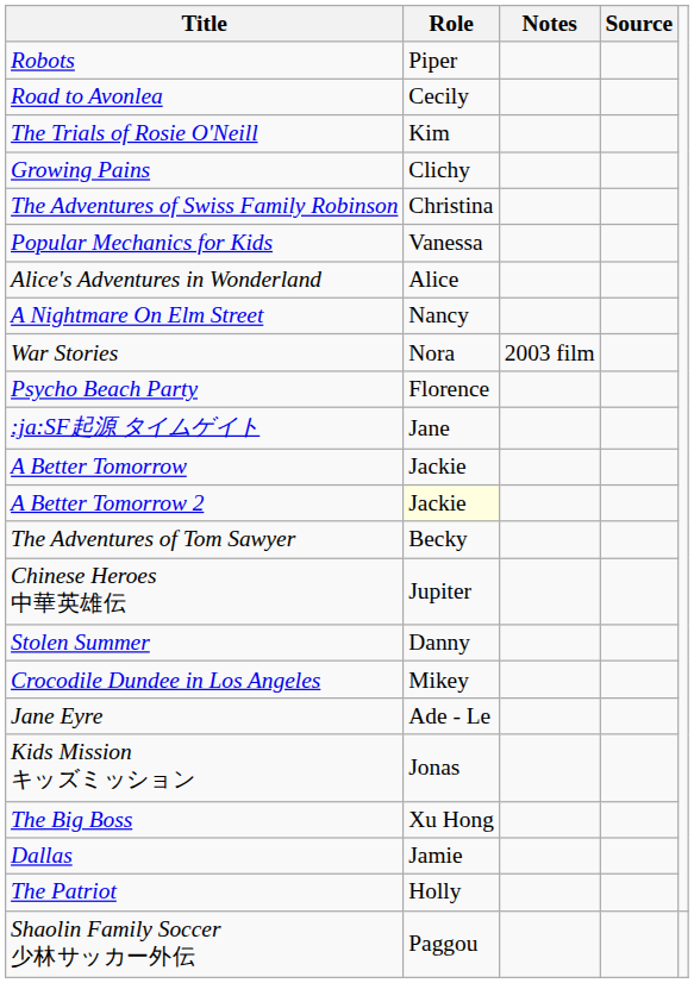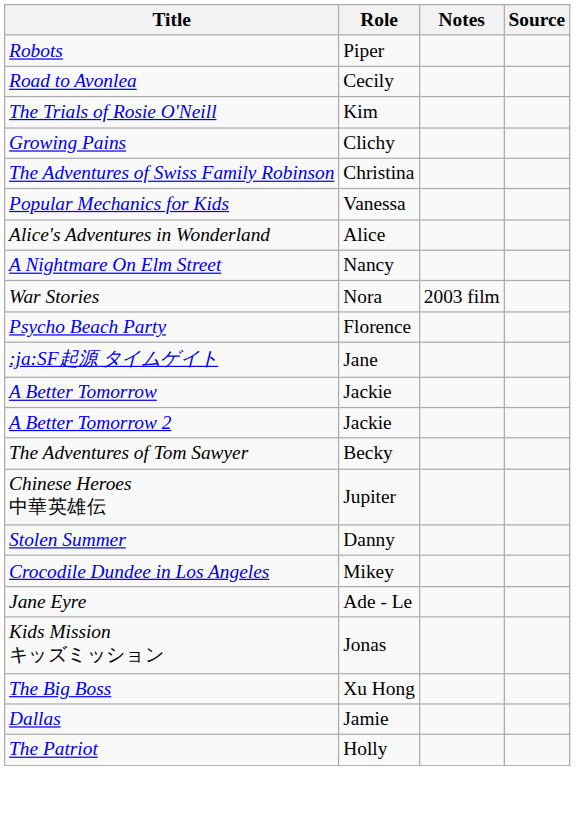 <table class="wikitable sortable plainrowheaders">
 <tr>
 <th>Title</th>
 <th>Role</th>
 <th class="unsortable">Notes</th>
 <th class="unsortable">Source</th>
 </tr>
 <tr>
 <td><em><a href='#'>Robots</a></em></td>
 <td>Piper</td>
 <td></td>
 <td></td>
 </tr>
 <tr>
 <td><em><a href='#'>Road to Avonlea</a></em></td>
 <td>Cecily</td>
 <td></td>
 <td></td>
 </tr>
 <tr>
 <td><em><a href='#'>The Trials of Rosie O'Neill</a></em></td>
 <td>Kim</td>
 <td></td>
 <td></td>
 </tr>
 <tr>
 <td><em><a href='#'>Growing Pains</a></em></td>
 <td>Clichy</td>
 <td></td>
 <td></td>
 </tr>
 <tr>
 <td><em><a href='#'>The Adventures of Swiss Family Robinson</a></em></td>
 <td>Christina</td>
 <td></td>
 <td></td>
 </tr>
 <tr>
 <td><em><a href='#'>Popular Mechanics for Kids</a></em></td>
 <td>Vanessa</td>
 <td></td>
 <td></td>
 </tr>
 <tr>
 <td><em>Alice's Adventures in Wonderland</em></td>
 <td>Alice</td>
 <td></td>
 <td></td>
 </tr>
 <tr>
 <td><em><a href='#'>A Nightmare On Elm Street</a></em></td>
 <td>Nancy</td>
 <td></td>
 <td></td>
 </tr>
 <tr>
 <td><em>War Stories</em></td>
 <td>Nora</td>
 <td>2003 film</td>
 <td></td>
 </tr>
 <tr>
 <td><em><a href='#'>Psycho Beach Party</a></em></td>
 <td>Florence</td>
 <td></td>
 <td></td>
 </tr>
 <tr>
 <td><em><a href='#'>:ja:SF起源 タイムゲイト</a></em></td>
 <td>Jane</td>
 <td></td>
 <td></td>
 </tr>
 <tr>
 <td><em><a href='#'>A Better Tomorrow</a></em></td>
 <td>Jackie</td>
 <td></td>
 <td></td>
 </tr>
 <tr>
 <td><em><a href='#'>A Better Tomorrow 2</a></em></td>
-<td style="background: lightyellow;">Jackie</td>
+<td>Jackie</td>
 <td></td>
 <td></td>
 </tr>
 <tr>
 <td><em>The Adventures of Tom Sawyer</em></td>
 <td>Becky</td>
 <td></td>
 <td></td>
 </tr>
 <tr>
 <td><em>Chinese Heroes</em><br>中華英雄伝</td>
 <td>Jupiter</td>
 <td></td>
 <td></td>
 </tr>
 <tr>
 <td><em><a href='#'>Stolen Summer</a></em></td>
 <td>Danny</td>
 <td></td>
 <td></td>
 </tr>
 <tr>
 <td><em><a href='#'>Crocodile Dundee in Los Angeles</a></em></td>
 <td>Mikey</td>
 <td></td>
 <td></td>
 </tr>
 <tr>
 <td><em>Jane Eyre</em></td>
 <td>Ade - Le</td>
 <td></td>
 <td></td>
 </tr>
 <tr>
 <td><em>Kids Mission</em><br>キッズミッション</td>
 <td>Jonas</td>
 <td></td>
 <td></td>
 </tr>
 <tr>
 <td><em><a href='#'>The Big Boss</a></em></td>
 <td>Xu Hong</td>
 <td></td>
 <td></td>
 </tr>
 <tr>
 <td><em><a href='#'>Dallas</a></em></td>
 <td>Jamie</td>
 <td></td>
 <td></td>
 </tr>
 <tr>
 <td><em><a href='#'>The Patriot</a></em></td>
 <td>Holly</td>
 <td></td>
 <td></td>
 </tr>
-<tr>
-<td><em>Shaolin Family Soccer</em><br>少林サッカー外伝</td>
-<td>Paggou</td>
-<td></td>
-<td></td>
-<td></td>
-</tr>
 </table>
